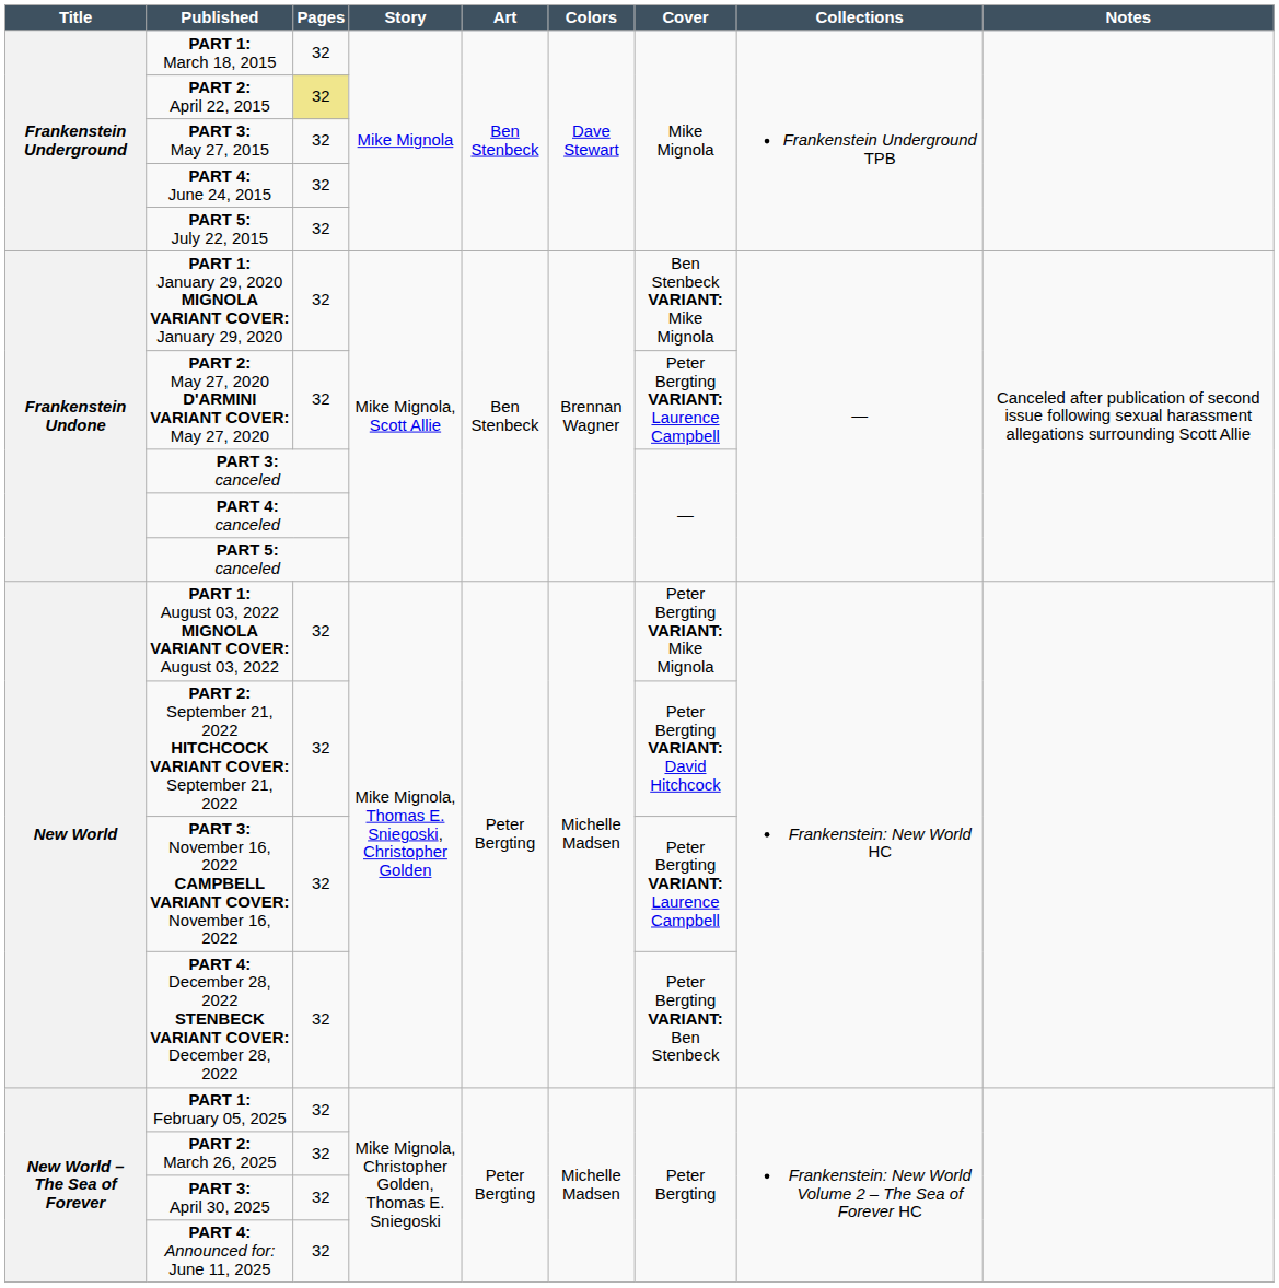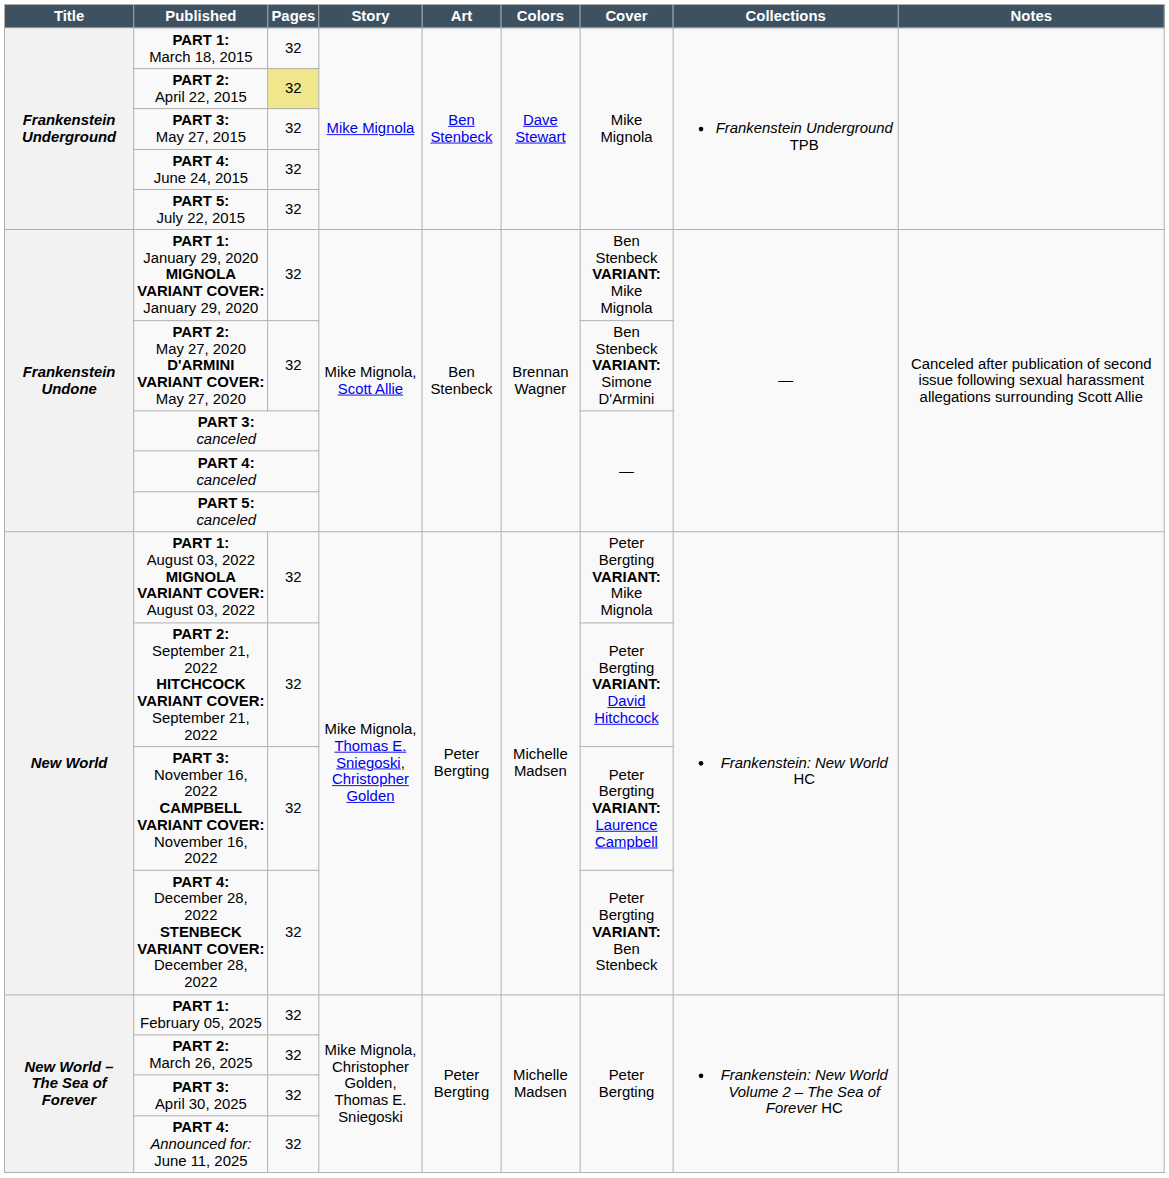 <table class="wikitable" style="text-align: center">
 <tr>
 <th style="background:#3e5160; color:#fff;">Title</th>
 <th style="background:#3e5160; color:#fff;">Published</th>
 <th style="background:#3e5160; color:#fff;">Pages</th>
 <th style="background:#3e5160; color:#fff;">Story</th>
 <th style="background:#3e5160; color:#fff;">Art</th>
 <th style="background:#3e5160; color:#fff;">Colors</th>
 <th style="background:#3e5160; color:#fff;">Cover</th>
 <th style="background:#3e5160; color:#fff;">Collections</th>
 <th style="background:#3e5160; color:#fff;">Notes</th>
 </tr>
 <tr id="Frankenstein_Underground_1">
 <th rowspan=5><em>Frankenstein Underground</em></th>
 <td><strong><span>PART 1:</span></strong><br>March 18, 2015</td>
 <td>32</td>
 <td rowspan=5><a href='#'>Mike Mignola</a></td>
 <td rowspan=5><a href='#'>Ben Stenbeck</a></td>
 <td rowspan=5><a href='#'>Dave Stewart</a></td>
 <td rowspan=5>Mike Mignola</td>
 <td rowspan=5><br><ul><li><em>Frankenstein Underground</em> TPB</li></ul></td>
 <td rowspan=5></td>
 </tr>
 <tr>
 <td><strong><span>PART 2:</span></strong><br>April 22, 2015</td>
 <td style="background: khaki;">32</td>
 </tr>
 <tr>
 <td><strong><span>PART 3:</span></strong><br>May 27, 2015</td>
 <td>32</td>
 </tr>
 <tr>
 <td><strong><span>PART 4:</span></strong><br>June 24, 2015</td>
 <td>32</td>
 </tr>
 <tr>
 <td><strong><span>PART 5:</span></strong><br>July 22, 2015</td>
 <td>32</td>
 </tr>
 <tr id="Frankenstein_Undone_1">
 <th rowspan=5><em>Frankenstein Undone</em></th>
 <td><strong><span>PART 1:</span></strong><br>January 29, 2020<br><strong><span>MIGNOLA VARIANT COVER:</span></strong><br>January 29, 2020</td>
 <td>32</td>
 <td rowspan=5>Mike Mignola,<br><a href='#'>Scott Allie</a></td>
 <td rowspan=5>Ben Stenbeck</td>
 <td rowspan=5>Brennan Wagner</td>
 <td>Ben Stenbeck<br><strong><span>VARIANT:</span></strong><br>Mike Mignola</td>
 <td rowspan=5>—</td>
 <td rowspan=5>Canceled after publication of second issue following sexual harassment allegations surrounding Scott Allie</td>
 </tr>
 <tr>
 <td><strong><span>PART 2:</span></strong><br>May 27, 2020<br><strong><span>D'ARMINI VARIANT COVER:</span></strong><br>May 27, 2020</td>
 <td>32</td>
-<td>Peter Bergting<br><strong><span>VARIANT:</span></strong><br><a href='#'>Laurence Campbell</a></td>
+<td>Ben Stenbeck<br><strong><span>VARIANT:</span></strong><br>Simone D'Armini</td>
 </tr>
 <tr>
 <td colspan=2><strong><span>PART 3:</span></strong><br><em>canceled</em></td>
 <td rowspan=3>—</td>
 </tr>
 <tr>
 <td colspan=2><strong><span>PART 4:</span></strong><br><em>canceled</em></td>
 </tr>
 <tr>
 <td colspan=2><strong><span>PART 5:</span></strong><br><em>canceled</em></td>
 </tr>
 <tr id="Frankenstein_New_World_1">
 <th rowspan=4><em>New World</em></th>
 <td><strong><span>PART 1:</span></strong><br>August 03, 2022<br><strong><span>MIGNOLA VARIANT COVER:</span></strong><br>August 03, 2022</td>
 <td>32</td>
 <td rowspan=4>Mike Mignola,<br><a href='#'>Thomas E. Sniegoski</a>,<br><a href='#'>Christopher Golden</a></td>
 <td rowspan=4>Peter Bergting</td>
 <td rowspan=4>Michelle Madsen</td>
 <td>Peter Bergting<br><strong><span>VARIANT:</span></strong><br>Mike Mignola</td>
 <td rowspan=4><br><ul><li><em>Frankenstein: New World</em> HC</li></ul></td>
 <td rowspan=4></td>
 </tr>
 <tr>
 <td><strong><span>PART 2:</span></strong><br>September 21, 2022<br><strong><span>HITCHCOCK VARIANT COVER:</span></strong><br>September 21, 2022</td>
 <td>32</td>
 <td>Peter Bergting<br><strong><span>VARIANT:</span></strong><br><a href='#'>David Hitchcock</a></td>
 </tr>
 <tr>
 <td><strong><span>PART 3:</span></strong><br>November 16, 2022<br><strong><span>CAMPBELL VARIANT COVER:</span></strong><br>November 16, 2022</td>
 <td>32</td>
 <td>Peter Bergting<br><strong><span>VARIANT:</span></strong><br><a href='#'>Laurence Campbell</a></td>
 </tr>
 <tr>
 <td><strong><span>PART 4:</span></strong><br>December 28, 2022<br><strong><span>STENBECK VARIANT COVER:</span></strong><br>December 28, 2022</td>
 <td>32</td>
 <td>Peter Bergting<br><strong><span>VARIANT:</span></strong><br>Ben Stenbeck</td>
 </tr>
 <tr id="Frankenstein_New_World_The_Sea_of_Forever_1">
 <th rowspan=4><em>New World –<br>The Sea of Forever</em></th>
 <td><strong><span>PART 1:</span></strong><br>February 05, 2025</td>
 <td>32</td>
 <td rowspan=4>Mike Mignola,<br>Christopher Golden,<br>Thomas E. Sniegoski</td>
 <td rowspan=4>Peter Bergting</td>
 <td rowspan=4>Michelle Madsen</td>
 <td rowspan=4>Peter Bergting</td>
 <td rowspan=4><br><ul><li><em>Frankenstein: New World Volume 2 – The Sea of Forever</em> HC</li></ul></td>
 <td rowspan=4></td>
 </tr>
 <tr>
 <td><strong><span>PART 2:</span></strong><br>March 26, 2025</td>
 <td>32</td>
 </tr>
 <tr>
 <td><strong><span>PART 3:</span></strong><br>April 30, 2025</td>
 <td>32</td>
 </tr>
 <tr>
 <td><strong><span>PART 4:</span></strong><br><em>Announced for:</em><br>June 11, 2025</td>
 <td>32</td>
 </tr>
 </table>
